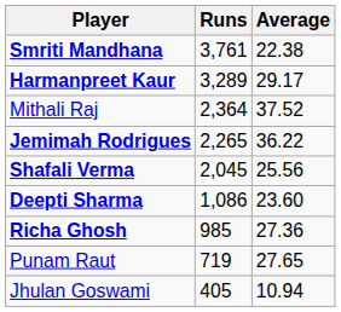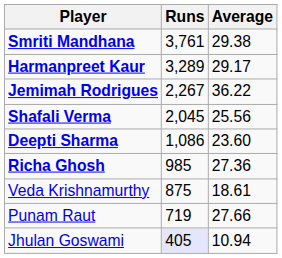 <table class="wikitable">
 <tr>
 <th>Player</th>
 <th>Runs</th>
 <th>Average</th>
 </tr>
 <tr>
 <td><strong><a href='#'>Smriti Mandhana</a></strong></td>
 <td>3,761</td>
-<td>22.38</td>
+<td>29.38</td>
 </tr>
 <tr>
 <td><strong><a href='#'>Harmanpreet Kaur</a></strong></td>
 <td>3,289</td>
 <td>29.17</td>
 </tr>
 <tr>
-<td><a href='#'>Mithali Raj</a></td>
-<td>2,364</td>
-<td>37.52</td>
-</tr>
-<tr>
 <td><strong><a href='#'>Jemimah Rodrigues</a></strong></td>
-<td>2,265</td>
+<td>2,267</td>
 <td>36.22</td>
 </tr>
 <tr>
 <td><strong><a href='#'>Shafali Verma</a></strong></td>
 <td>2,045</td>
 <td>25.56</td>
 </tr>
 <tr>
 <td><strong><a href='#'>Deepti Sharma</a></strong></td>
 <td>1,086</td>
 <td>23.60</td>
 </tr>
 <tr>
 <td><strong><a href='#'>Richa Ghosh</a></strong></td>
 <td>985</td>
 <td>27.36</td>
 </tr>
 <tr>
+<td><a href='#'>Veda Krishnamurthy</a></td>
+<td>875</td>
+<td>18.61</td>
+</tr>
+<tr>
 <td><a href='#'>Punam Raut</a></td>
 <td>719</td>
-<td>27.65</td>
+<td>27.66</td>
 </tr>
 <tr>
 <td><a href='#'>Jhulan Goswami</a></td>
-<td>405</td>
+<td style="background: lavender;">405</td>
 <td>10.94</td>
 </tr>
 </table>
